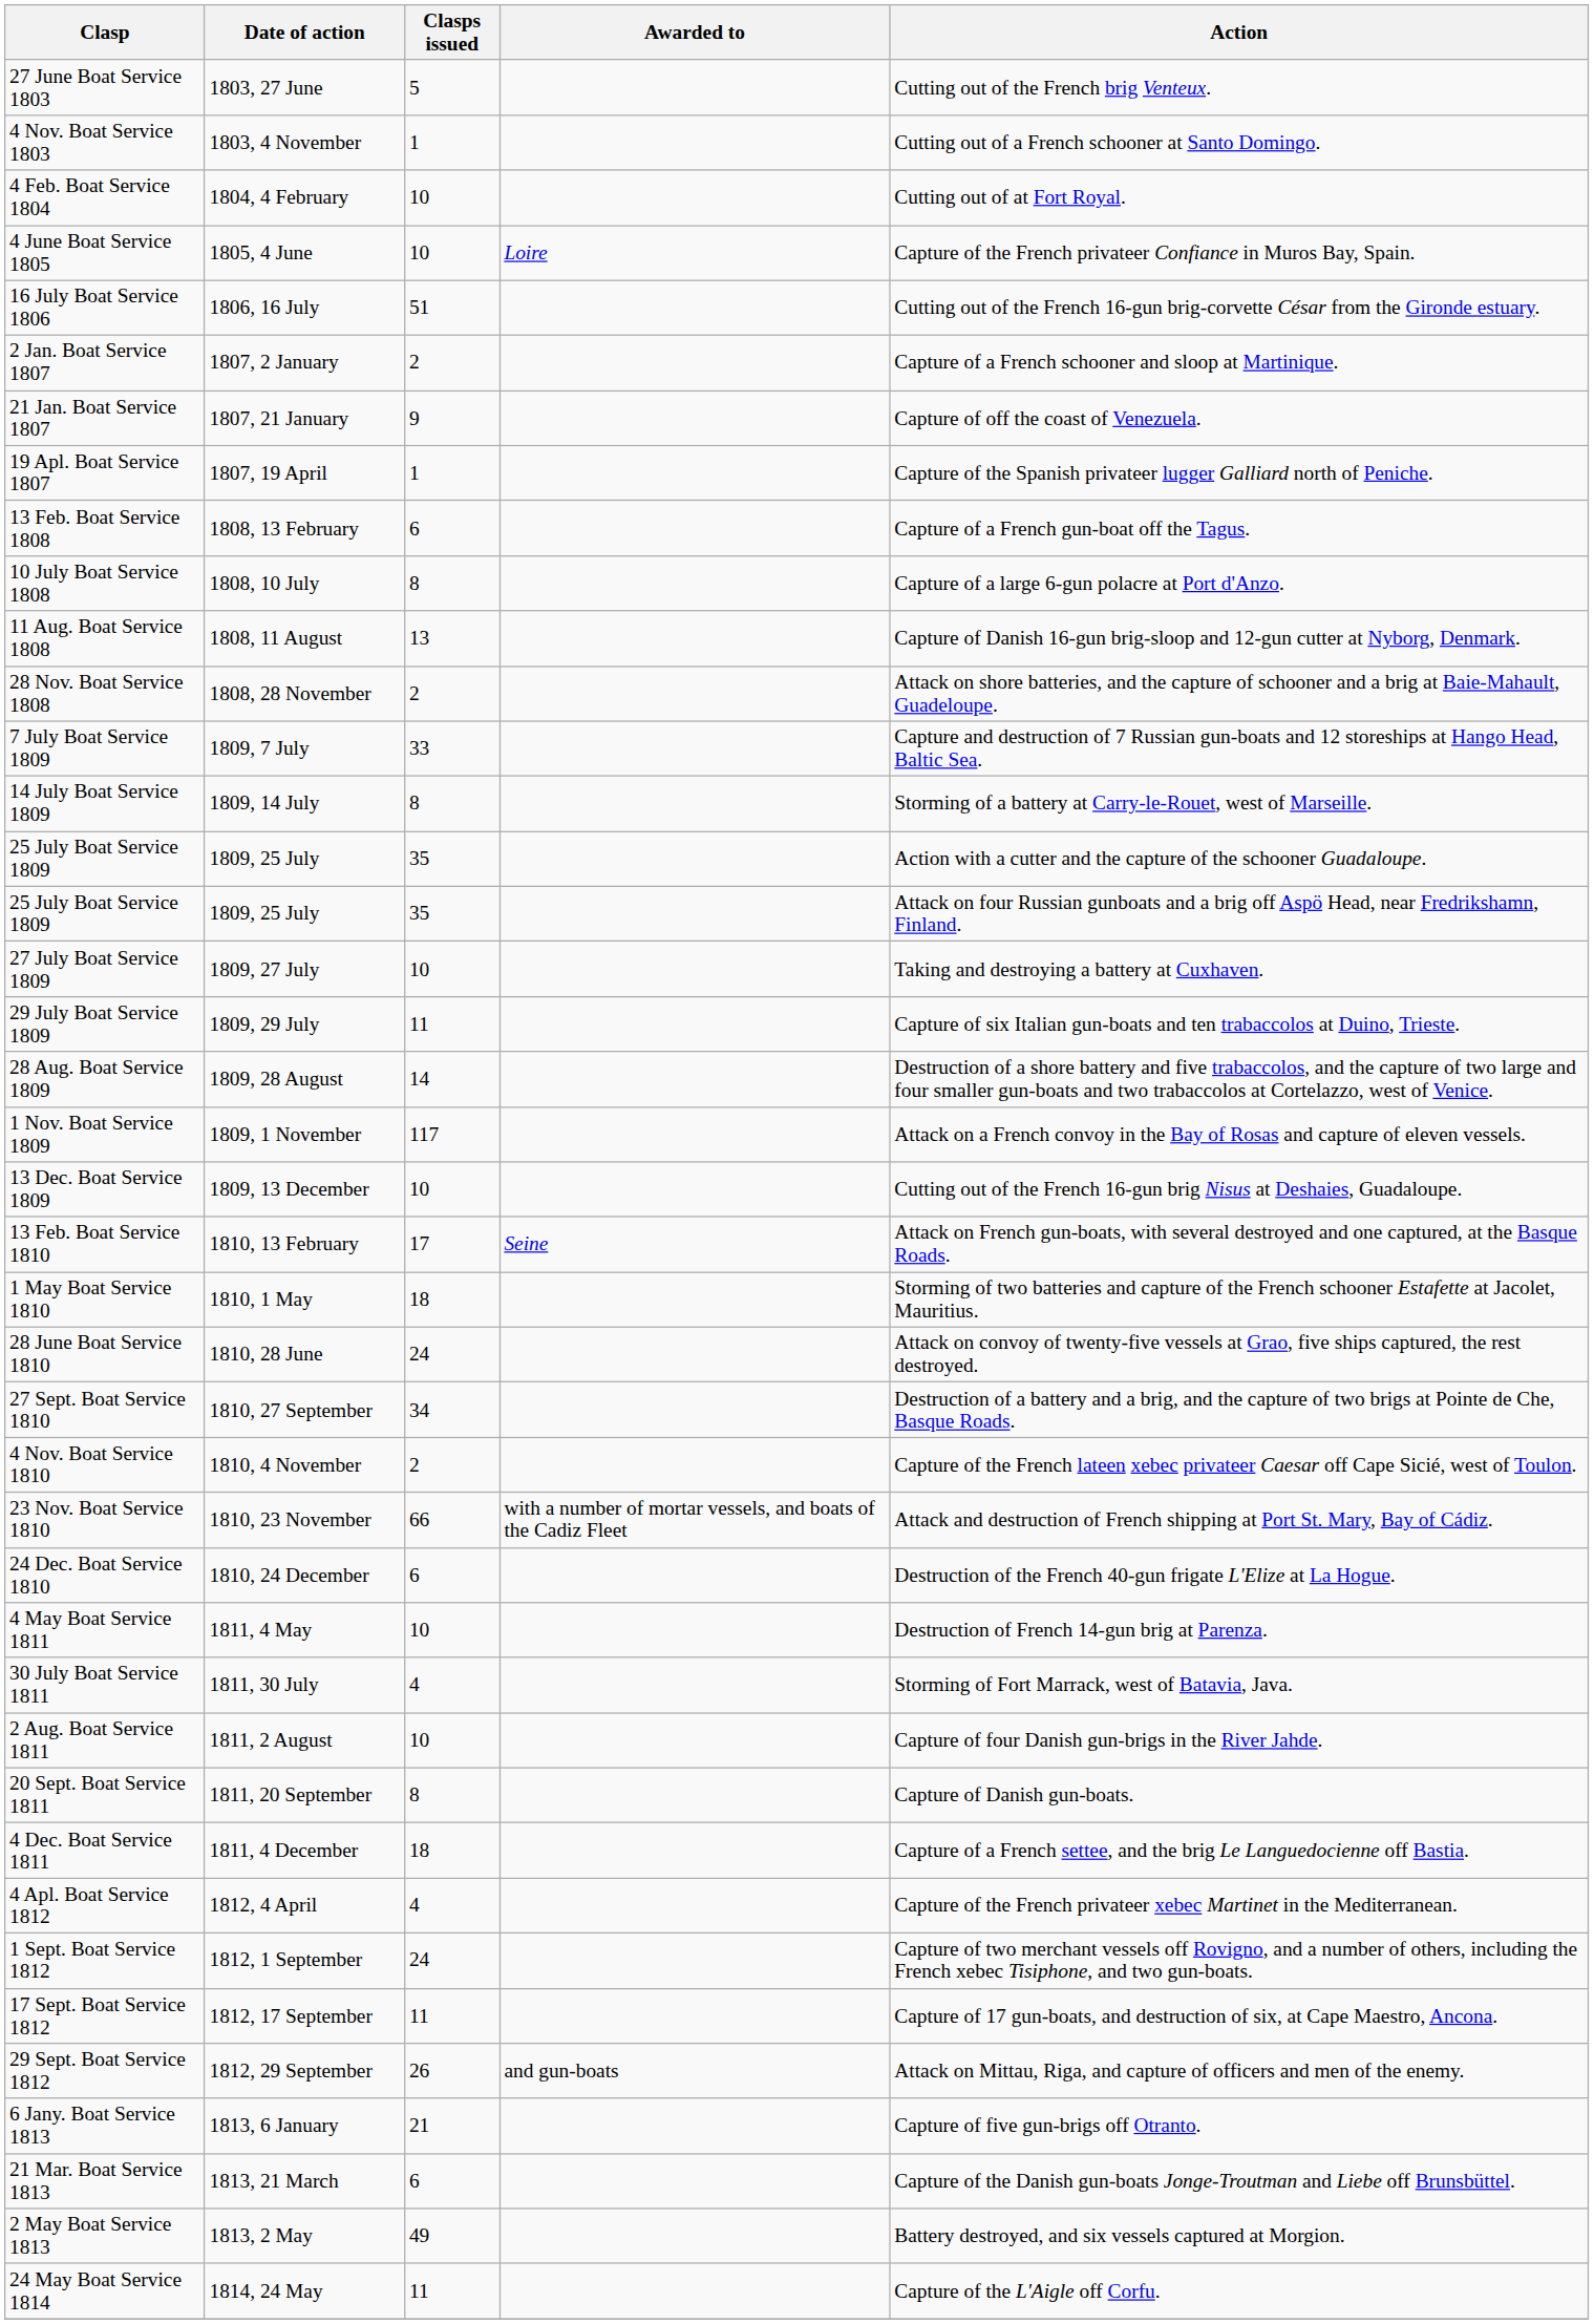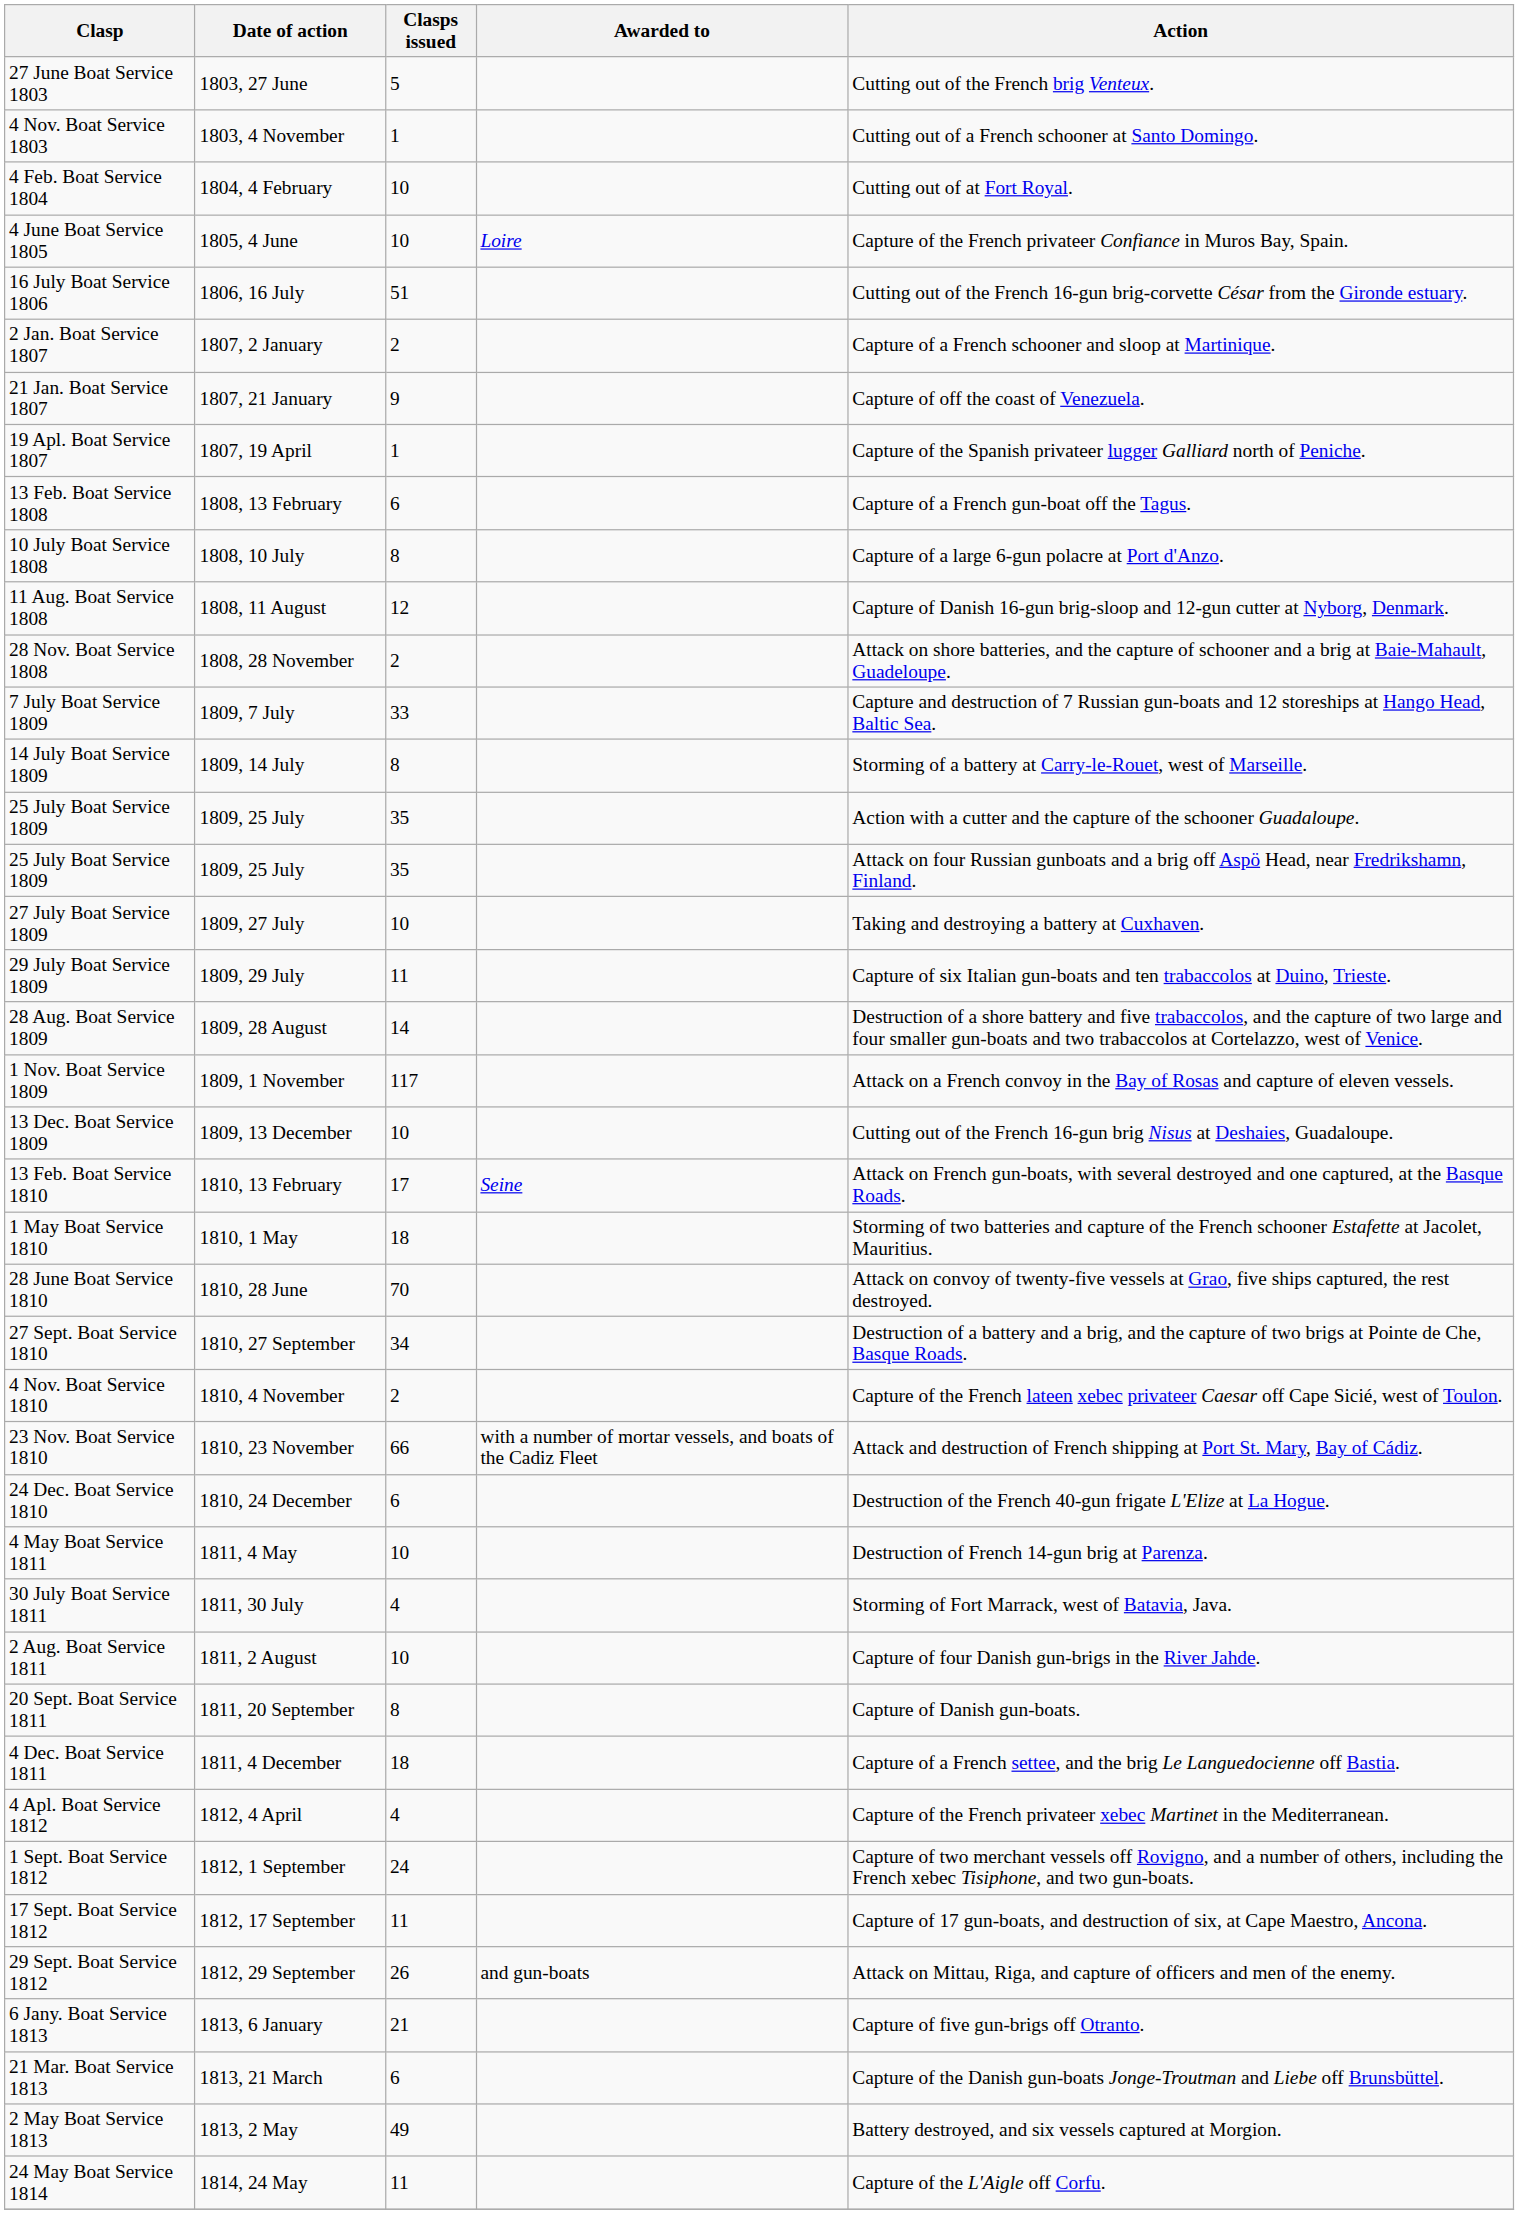 <table class ="wikitable sortable">
 <tr>
 <th width=150>Clasp</th>
 <th width=150>Date of action</th>
 <th>Clasps issued</th>
 <th width=300>Awarded to</th>
 <th>Action</th>
 </tr>
 <tr>
 <td>27 June Boat Service 1803</td>
 <td>1803, 27 June</td>
 <td>5</td>
 <td></td>
 <td>Cutting out of the French <a href='#'>brig</a> <em><a href='#'>Venteux</a></em>.</td>
 </tr>
 <tr>
 <td>4 Nov. Boat Service 1803</td>
 <td>1803, 4 November</td>
 <td>1</td>
 <td></td>
 <td>Cutting out of a French schooner at <a href='#'>Santo Domingo</a>.</td>
 </tr>
 <tr>
 <td>4 Feb. Boat Service 1804</td>
 <td>1804, 4 February</td>
 <td>10</td>
 <td></td>
 <td>Cutting out of  at <a href='#'>Fort Royal</a>.</td>
 </tr>
 <tr>
 <td>4 June Boat Service 1805</td>
 <td>1805, 4 June</td>
 <td>10</td>
 <td><em><a href='#'>Loire</a></em></td>
 <td>Capture of the French privateer <em>Confiance</em> in Muros Bay, Spain.</td>
 </tr>
 <tr>
 <td>16 July Boat Service 1806</td>
 <td>1806, 16 July</td>
 <td>51</td>
 <td>              </td>
 <td>Cutting out of the French 16-gun brig-corvette <em>César</em> from the <a href='#'>Gironde estuary</a>.</td>
 </tr>
 <tr>
 <td>2 Jan. Boat Service 1807</td>
 <td>1807, 2 January</td>
 <td>2</td>
 <td></td>
 <td>Capture of a French schooner and sloop at <a href='#'>Martinique</a>.</td>
 </tr>
 <tr>
 <td>21 Jan. Boat Service 1807</td>
 <td>1807, 21 January</td>
 <td>9</td>
 <td></td>
 <td>Capture of  off the coast of <a href='#'>Venezuela</a>.</td>
 </tr>
 <tr>
 <td>19 Apl. Boat Service 1807</td>
 <td>1807, 19 April</td>
 <td>1</td>
 <td></td>
 <td>Capture of the Spanish privateer <a href='#'>lugger</a> <em>Galliard</em> north of <a href='#'>Peniche</a>.</td>
 </tr>
 <tr>
 <td>13 Feb. Boat Service 1808</td>
 <td>1808, 13 February</td>
 <td>6</td>
 <td></td>
 <td>Capture of a French gun-boat off the <a href='#'>Tagus</a>.</td>
 </tr>
 <tr>
 <td>10 July Boat Service 1808</td>
 <td>1808, 10 July</td>
 <td>8</td>
 <td></td>
 <td>Capture of a large 6-gun polacre at <a href='#'>Port d'Anzo</a>.</td>
 </tr>
 <tr>
 <td>11 Aug. Boat Service 1808</td>
 <td>1808, 11 August</td>
-<td>13</td>
+<td>12</td>
 <td></td>
 <td>Capture of Danish 16-gun brig-sloop  and 12-gun cutter  at <a href='#'>Nyborg</a>, <a href='#'>Denmark</a>.</td>
 </tr>
 <tr>
 <td>28 Nov. Boat Service 1808</td>
 <td>1808, 28 November</td>
 <td>2</td>
 <td></td>
 <td>Attack on shore batteries, and the capture of schooner and a brig at <a href='#'>Baie-Mahault</a>, <a href='#'>Guadeloupe</a>.</td>
 </tr>
 <tr>
 <td>7 July Boat Service 1809</td>
 <td>1809, 7 July</td>
 <td>33</td>
 <td>      </td>
 <td>Capture and destruction of 7 Russian gun-boats and 12 storeships at <a href='#'>Hango Head</a>, <a href='#'>Baltic Sea</a>.</td>
 </tr>
 <tr>
 <td>14 July Boat Service 1809</td>
 <td>1809, 14 July</td>
 <td>8</td>
 <td></td>
 <td>Storming of a battery at <a href='#'>Carry-le-Rouet</a>, west of <a href='#'>Marseille</a>.</td>
 </tr>
 <tr>
 <td>25 July Boat Service 1809</td>
 <td>1809, 25 July</td>
 <td>35</td>
 <td></td>
 <td>Action with a cutter and the capture of the schooner <em>Guadaloupe</em>.</td>
 </tr>
 <tr>
 <td>25 July Boat Service 1809</td>
 <td>1809, 25 July</td>
 <td>35</td>
 <td>      </td>
 <td>Attack on four Russian gunboats and a brig off <a href='#'>Aspö</a> Head, near <a href='#'>Fredrikshamn</a>, <a href='#'>Finland</a>.</td>
 </tr>
 <tr>
 <td>27 July Boat Service 1809</td>
 <td>1809, 27 July</td>
 <td>10</td>
 <td>        </td>
 <td>Taking and destroying a battery at <a href='#'>Cuxhaven</a>.</td>
 </tr>
 <tr>
 <td>29 July Boat Service 1809</td>
 <td>1809, 29 July</td>
 <td>11</td>
 <td>    </td>
 <td>Capture of six Italian gun-boats and ten <a href='#'>trabaccolos</a> at <a href='#'>Duino</a>, <a href='#'>Trieste</a>.</td>
 </tr>
 <tr>
 <td>28 Aug. Boat Service 1809</td>
 <td>1809, 28 August</td>
 <td>14</td>
 <td></td>
 <td>Destruction of a shore battery and five <a href='#'>trabaccolos</a>, and the capture of two large and four smaller gun-boats and two trabaccolos at Cortelazzo, west of <a href='#'>Venice</a>.</td>
 </tr>
 <tr>
 <td>1 Nov. Boat Service 1809</td>
 <td>1809, 1 November</td>
 <td>117</td>
 <td>              </td>
 <td>Attack on a French convoy in the <a href='#'>Bay of Rosas</a> and capture of eleven vessels.</td>
 </tr>
 <tr>
 <td>13 Dec. Boat Service 1809</td>
 <td>1809, 13 December</td>
 <td>10</td>
 <td>        </td>
 <td>Cutting out of the French 16-gun brig <a href='#'><em>Nisus</em></a> at <a href='#'>Deshaies</a>, Guadaloupe.</td>
 </tr>
 <tr>
 <td>13 Feb. Boat Service 1810</td>
 <td>1810, 13 February</td>
 <td>17</td>
 <td>    <em><a href='#'>Seine</a></em></td>
 <td>Attack on French gun-boats, with several destroyed and one captured, at the <a href='#'>Basque Roads</a>.</td>
 </tr>
 <tr>
 <td>1 May Boat Service 1810</td>
 <td>1810, 1 May</td>
 <td>18</td>
 <td></td>
 <td>Storming of two batteries and capture of the French schooner <em>Estafette</em> at Jacolet, Mauritius.</td>
 </tr>
 <tr>
 <td>28 June Boat Service 1810</td>
 <td>1810, 28 June</td>
-<td>24</td>
+<td>70</td>
 <td>    </td>
 <td>Attack on convoy of twenty-five vessels at <a href='#'>Grao</a>, five ships captured, the rest destroyed.</td>
 </tr>
 <tr>
 <td>27 Sept. Boat Service 1810</td>
 <td>1810, 27 September</td>
 <td>34</td>
 <td>    </td>
 <td>Destruction of a battery and a brig, and the capture of two brigs at Pointe de Che, <a href='#'>Basque Roads</a>.</td>
 </tr>
 <tr>
 <td>4 Nov. Boat Service 1810</td>
 <td>1810, 4 November</td>
 <td>2</td>
 <td></td>
 <td>Capture of the French <a href='#'>lateen</a> <a href='#'>xebec</a> <a href='#'>privateer</a> <em>Caesar</em> off Cape Sicié, west of <a href='#'>Toulon</a>.</td>
 </tr>
 <tr>
 <td>23 Nov. Boat Service 1810</td>
 <td>1810, 23 November</td>
 <td>66</td>
 <td>      with a number of mortar vessels, and boats of the Cadiz Fleet</td>
 <td>Attack and destruction of French shipping at <a href='#'>Port St. Mary</a>, <a href='#'>Bay of Cádiz</a>.</td>
 </tr>
 <tr>
 <td>24 Dec. Boat Service 1810</td>
 <td>1810, 24 December</td>
 <td>6</td>
 <td></td>
 <td>Destruction of the French 40-gun frigate <em>L'Elize</em> at <a href='#'>La Hogue</a>.</td>
 </tr>
 <tr>
 <td>4 May Boat Service 1811</td>
 <td>1811, 4 May</td>
 <td>10</td>
 <td>  </td>
 <td>Destruction of French 14-gun brig at <a href='#'>Parenza</a>.</td>
 </tr>
 <tr>
 <td>30 July Boat Service 1811</td>
 <td>1811, 30 July</td>
 <td>4</td>
 <td></td>
 <td>Storming of Fort Marrack, west of <a href='#'>Batavia</a>, Java.</td>
 </tr>
 <tr>
 <td>2 Aug. Boat Service 1811</td>
 <td>1811, 2 August</td>
 <td>10</td>
 <td>          </td>
 <td>Capture of four Danish gun-brigs in the <a href='#'>River Jahde</a>.</td>
 </tr>
 <tr>
 <td>20 Sept. Boat Service 1811</td>
 <td>1811, 20 September</td>
 <td>8</td>
 <td></td>
 <td>Capture of Danish gun-boats.</td>
 </tr>
 <tr>
 <td>4 Dec. Boat Service 1811</td>
 <td>1811, 4 December</td>
 <td>18</td>
 <td></td>
 <td>Capture of a French <a href='#'>settee</a>, and the brig <em>Le Languedocienne</em> off <a href='#'>Bastia</a>.</td>
 </tr>
 <tr>
 <td>4 Apl. Boat Service 1812</td>
 <td>1812, 4 April</td>
 <td>4</td>
 <td></td>
 <td>Capture of the French privateer <a href='#'>xebec</a> <em>Martinet</em> in the Mediterranean.</td>
 </tr>
 <tr>
 <td>1 Sept. Boat Service 1812</td>
 <td>1812, 1 September</td>
 <td>24</td>
 <td>  </td>
 <td>Capture of two merchant vessels off <a href='#'>Rovigno</a>, and a number of others, including the French xebec <em>Tisiphone</em>, and two gun-boats.</td>
 </tr>
 <tr>
 <td>17 Sept. Boat Service 1812</td>
 <td>1812, 17 September</td>
 <td>11</td>
 <td></td>
 <td>Capture of 17 gun-boats, and destruction of six, at Cape Maestro, <a href='#'>Ancona</a>.</td>
 </tr>
 <tr>
 <td>29 Sept. Boat Service 1812</td>
 <td>1812, 29 September</td>
 <td>26</td>
 <td>    and gun-boats</td>
 <td>Attack on Mittau, Riga, and capture of officers and men of the enemy.</td>
 </tr>
 <tr>
 <td>6 Jany. Boat Service 1813</td>
 <td>1813, 6 January</td>
 <td>21</td>
 <td></td>
 <td>Capture of five gun-brigs off <a href='#'>Otranto</a>.</td>
 </tr>
 <tr>
 <td>21 Mar. Boat Service 1813</td>
 <td>1813, 21 March</td>
 <td>6</td>
 <td>  </td>
 <td>Capture of the Danish gun-boats <em>Jonge-Troutman</em> and <em>Liebe</em> off <a href='#'>Brunsbüttel</a>.</td>
 </tr>
 <tr>
 <td>2 May Boat Service 1813</td>
 <td>1813, 2 May</td>
 <td>49</td>
 <td>      </td>
 <td>Battery destroyed, and six vessels captured at Morgion.</td>
 </tr>
 <tr>
 <td>24 May Boat Service 1814</td>
 <td>1814, 24 May</td>
 <td>11</td>
 <td></td>
 <td>Capture of the <em>L'Aigle</em> off <a href='#'>Corfu</a>.</td>
 </tr>
 <tr>
 </tr>
 </table>
